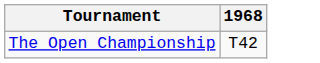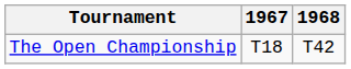 <table class="wikitable" style="font-size:95%;text-align:center;">
 <tr>
 <th>Tournament</th>
+<th>1967</th>
 <th>1968</th>
 </tr>
 <tr>
 <td align=left><a href='#'>The Open Championship</a></td>
+<td>T18</td>
 <td>T42</td>
 </tr>
 </table>
